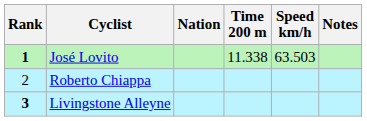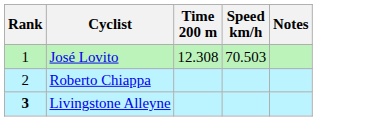 <table class="wikitable sortable" style="text-align:center">
 <tr>
 <th>Rank</th>
 <th>Cyclist</th>
-<th>Nation</th>
 <th>Time<br>200 m</th>
 <th>Speed<br>km/h</th>
 <th>Notes</th>
 </tr>
 <tr bgcolor=bbf3bb>
-<td><strong>1</strong></td>
+<td>1</td>
 <td align=left><a href='#'>José Lovito</a></td>
-<td align=left></td>
-<td>11.338</td>
-<td>63.503</td>
+<td>12.308</td>
+<td>70.503</td>
 <td></td>
 </tr>
 <tr bgcolor=bbf3ff>
 <td>2</td>
 <td align=left><a href='#'>Roberto Chiappa</a></td>
-<td align=left></td>
 <td></td>
 <td></td>
 <td></td>
 </tr>
 <tr bgcolor=bbf3ff>
 <td><strong>3</strong></td>
 <td align=left><a href='#'>Livingstone Alleyne</a></td>
-<td align=left></td>
 <td></td>
 <td></td>
 <td></td>
 </tr>
 </table>
